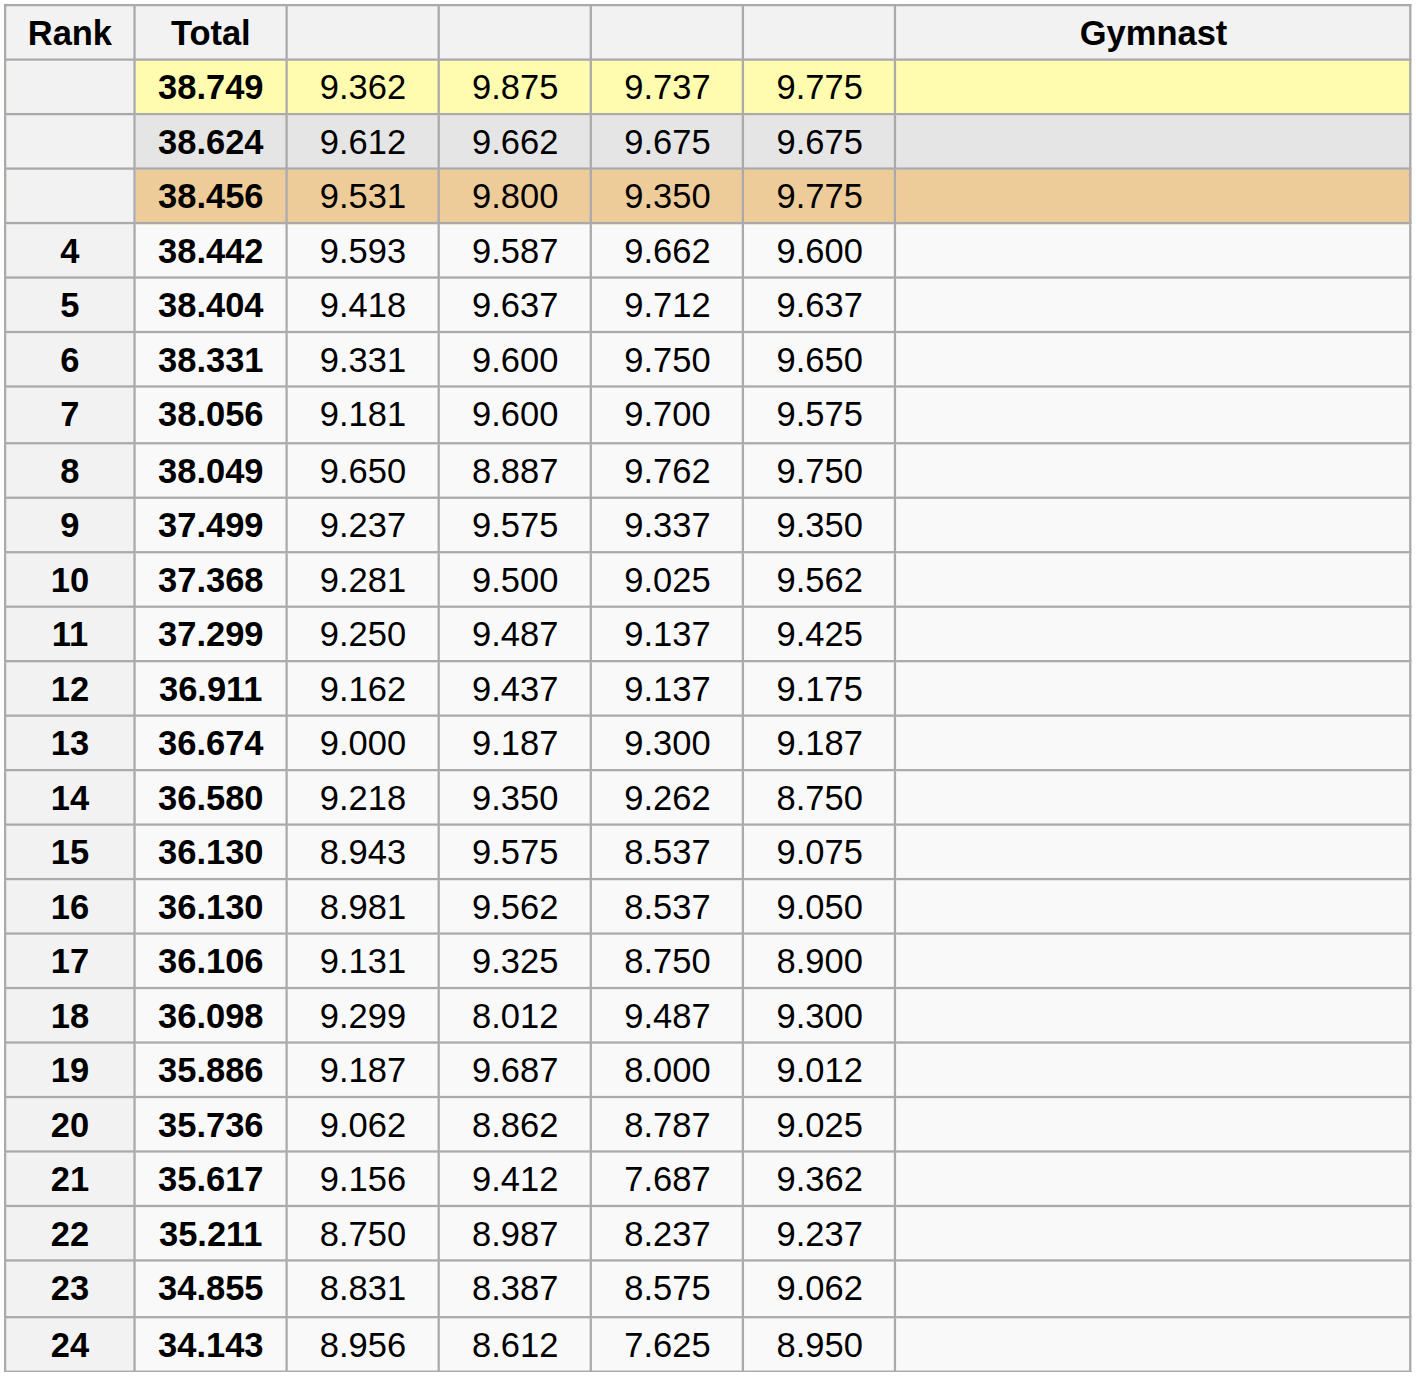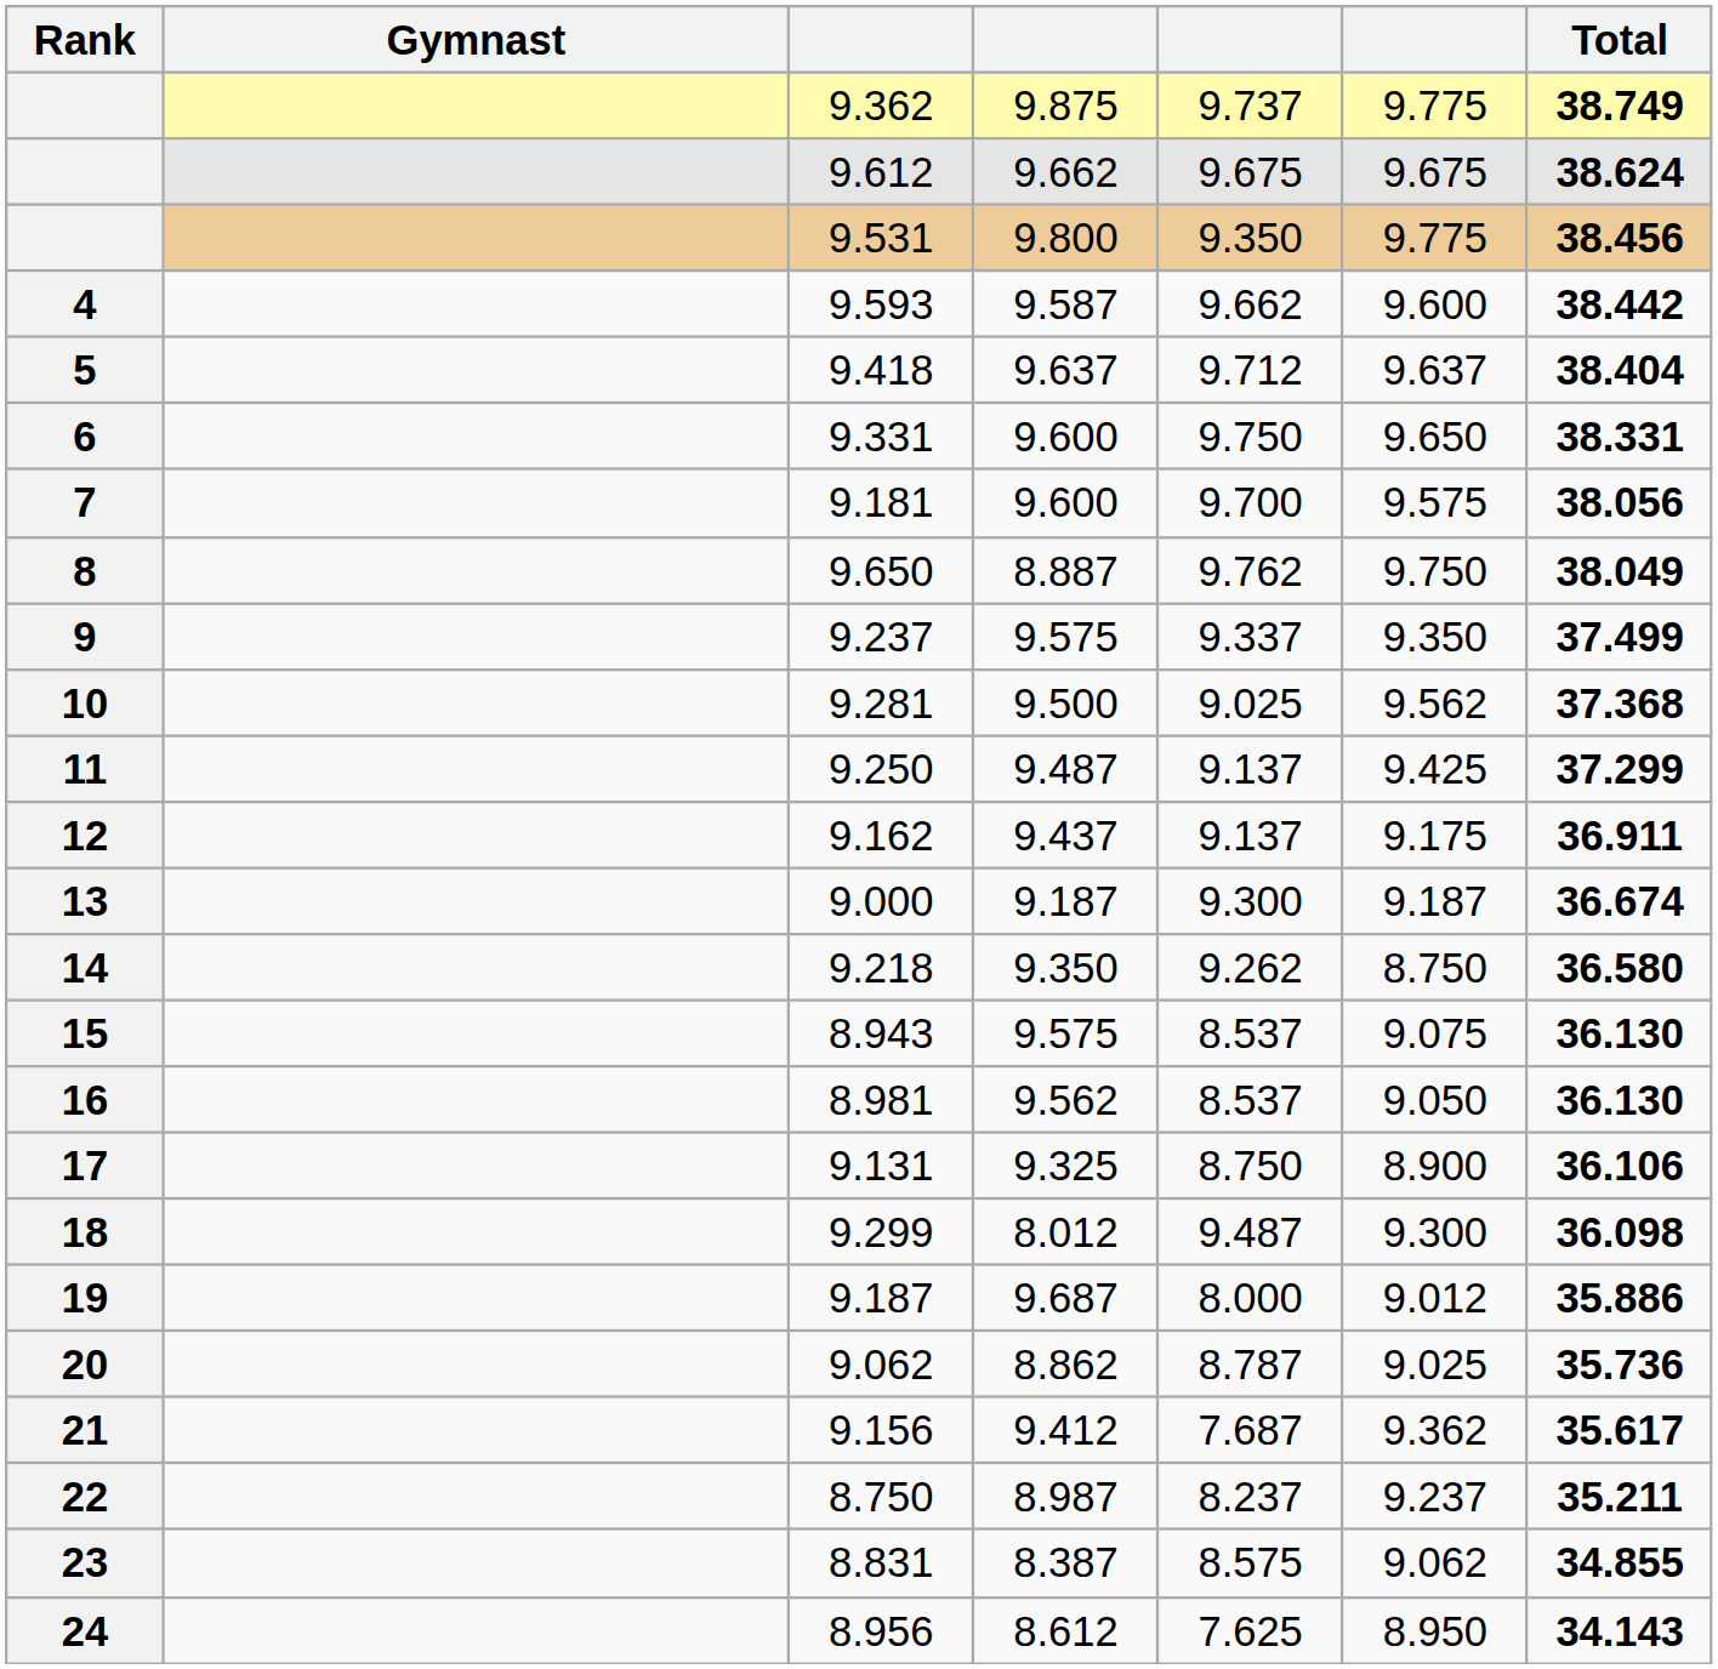 <table class="wikitable sortable" style="text-align:center; font-size:95%">
 <tr>
 <th scope="col" style="width:50px;">Rank</th>
-<th scope="col" style="width:60px;">Total</th>
+<th scope="col" style="width:220px;">Gymnast</th>
 <th scope="col" style="width:60px;"></th>
 <th scope="col" style="width:60px;"></th>
 <th scope="col" style="width:60px;"></th>
 <th scope="col" style="width:60px;"></th>
-<th scope="col" style="width:220px;">Gymnast</th>
+<th scope="col" style="width:60px;">Total</th>
 </tr>
 <tr style="background:#fffcaf;">
 <th scope=row style="text-align:center"></th>
-<td><strong>38.749</strong></td>
+<td align=left></td>
 <td>9.362</td>
 <td>9.875</td>
 <td>9.737</td>
 <td>9.775</td>
-<td align=left></td>
+<td><strong>38.749</strong></td>
 </tr>
 <tr style="background:#e5e5e5;">
 <th scope=row style="text-align:center"></th>
-<td><strong>38.624</strong></td>
+<td align=left></td>
 <td>9.612</td>
 <td>9.662</td>
 <td>9.675</td>
 <td>9.675</td>
-<td align=left></td>
+<td><strong>38.624</strong></td>
 </tr>
 <tr style="background:#ec9;">
 <th scope=row style="text-align:center"></th>
-<td><strong>38.456</strong></td>
+<td align=left></td>
 <td>9.531</td>
 <td>9.800</td>
 <td>9.350</td>
 <td>9.775</td>
-<td align=left></td>
+<td><strong>38.456</strong></td>
 </tr>
 <tr>
 <th scope=row style="text-align:center">4</th>
-<td><strong>38.442</strong></td>
+<td align=left></td>
 <td>9.593</td>
 <td>9.587</td>
 <td>9.662</td>
 <td>9.600</td>
-<td align=left></td>
+<td><strong>38.442</strong></td>
 </tr>
 <tr>
 <th scope=row style="text-align:center">5</th>
-<td><strong>38.404</strong></td>
+<td align=left></td>
 <td>9.418</td>
 <td>9.637</td>
 <td>9.712</td>
 <td>9.637</td>
-<td align=left></td>
+<td><strong>38.404</strong></td>
 </tr>
 <tr>
 <th scope=row style="text-align:center">6</th>
-<td><strong>38.331</strong></td>
+<td align=left></td>
 <td>9.331</td>
 <td>9.600</td>
 <td>9.750</td>
 <td>9.650</td>
-<td align=left></td>
+<td><strong>38.331</strong></td>
 </tr>
 <tr>
 <th scope=row style="text-align:center">7</th>
-<td><strong>38.056</strong></td>
+<td align=left></td>
 <td>9.181</td>
 <td>9.600</td>
 <td>9.700</td>
 <td>9.575</td>
-<td align=left></td>
+<td><strong>38.056</strong></td>
 </tr>
 <tr>
 <th scope=row style="text-align:center">8</th>
-<td><strong>38.049</strong></td>
+<td align=left></td>
 <td>9.650</td>
 <td>8.887</td>
 <td>9.762</td>
 <td>9.750</td>
-<td align=left></td>
+<td><strong>38.049</strong></td>
 </tr>
 <tr>
 <th scope=row style="text-align:center">9</th>
-<td><strong>37.499</strong></td>
+<td align=left></td>
 <td>9.237</td>
 <td>9.575</td>
 <td>9.337</td>
 <td>9.350</td>
-<td align=left></td>
+<td><strong>37.499</strong></td>
 </tr>
 <tr>
 <th scope=row style="text-align:center">10</th>
-<td><strong>37.368</strong></td>
+<td align=left></td>
 <td>9.281</td>
 <td>9.500</td>
 <td>9.025</td>
 <td>9.562</td>
-<td align=left></td>
+<td><strong>37.368</strong></td>
 </tr>
 <tr>
 <th scope=row style="text-align:center">11</th>
-<td><strong>37.299</strong></td>
+<td align=left></td>
 <td>9.250</td>
 <td>9.487</td>
 <td>9.137</td>
 <td>9.425</td>
-<td align=left></td>
+<td><strong>37.299</strong></td>
 </tr>
 <tr>
 <th scope=row style="text-align:center">12</th>
-<td><strong>36.911</strong></td>
+<td align=left></td>
 <td>9.162</td>
 <td>9.437</td>
 <td>9.137</td>
 <td>9.175</td>
-<td align=left></td>
+<td><strong>36.911</strong></td>
 </tr>
 <tr>
 <th scope=row style="text-align:center">13</th>
-<td><strong>36.674</strong></td>
+<td align=left></td>
 <td>9.000</td>
 <td>9.187</td>
 <td>9.300</td>
 <td>9.187</td>
-<td align=left></td>
+<td><strong>36.674</strong></td>
 </tr>
 <tr>
 <th scope=row style="text-align:center">14</th>
-<td><strong>36.580</strong></td>
+<td align=left></td>
 <td>9.218</td>
 <td>9.350</td>
 <td>9.262</td>
 <td>8.750</td>
-<td align=left></td>
+<td><strong>36.580</strong></td>
 </tr>
 <tr>
 <th scope=row style="text-align:center">15</th>
-<td><strong>36.130</strong></td>
+<td align=left></td>
 <td>8.943</td>
 <td>9.575</td>
 <td>8.537</td>
 <td>9.075</td>
-<td align=left></td>
+<td><strong>36.130</strong></td>
 </tr>
 <tr>
 <th scope=row style="text-align:center">16</th>
-<td><strong>36.130</strong></td>
+<td align=left></td>
 <td>8.981</td>
 <td>9.562</td>
 <td>8.537</td>
 <td>9.050</td>
-<td align=left></td>
+<td><strong>36.130</strong></td>
 </tr>
 <tr>
 <th scope=row style="text-align:center">17</th>
-<td><strong>36.106</strong></td>
+<td align=left></td>
 <td>9.131</td>
 <td>9.325</td>
 <td>8.750</td>
 <td>8.900</td>
-<td align=left></td>
+<td><strong>36.106</strong></td>
 </tr>
 <tr>
 <th scope=row style="text-align:center">18</th>
-<td><strong>36.098</strong></td>
+<td align=left></td>
 <td>9.299</td>
 <td>8.012</td>
 <td>9.487</td>
 <td>9.300</td>
-<td align=left></td>
+<td><strong>36.098</strong></td>
 </tr>
 <tr>
 <th scope=row style="text-align:center">19</th>
-<td><strong>35.886</strong></td>
+<td align=left></td>
 <td>9.187</td>
 <td>9.687</td>
 <td>8.000</td>
 <td>9.012</td>
-<td align=left></td>
+<td><strong>35.886</strong></td>
 </tr>
 <tr>
 <th scope=row style="text-align:center">20</th>
-<td><strong>35.736</strong></td>
+<td align=left></td>
 <td>9.062</td>
 <td>8.862</td>
 <td>8.787</td>
 <td>9.025</td>
-<td align=left></td>
+<td><strong>35.736</strong></td>
 </tr>
 <tr>
 <th scope=row style="text-align:center">21</th>
-<td><strong>35.617</strong></td>
+<td align=left></td>
 <td>9.156</td>
 <td>9.412</td>
 <td>7.687</td>
 <td>9.362</td>
-<td align=left></td>
+<td><strong>35.617</strong></td>
 </tr>
 <tr>
 <th scope=row style="text-align:center">22</th>
-<td><strong>35.211</strong></td>
+<td align=left></td>
 <td>8.750</td>
 <td>8.987</td>
 <td>8.237</td>
 <td>9.237</td>
-<td align=left></td>
+<td><strong>35.211</strong></td>
 </tr>
 <tr>
 <th scope=row style="text-align:center">23</th>
-<td><strong>34.855</strong></td>
+<td align=left></td>
 <td>8.831</td>
 <td>8.387</td>
 <td>8.575</td>
 <td>9.062</td>
-<td align=left></td>
+<td><strong>34.855</strong></td>
 </tr>
 <tr>
 <th scope=row style="text-align:center">24</th>
-<td><strong>34.143</strong></td>
+<td align=left></td>
 <td>8.956</td>
 <td>8.612</td>
 <td>7.625</td>
 <td>8.950</td>
-<td align=left></td>
+<td><strong>34.143</strong></td>
 </tr>
 </table>
